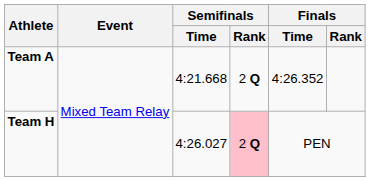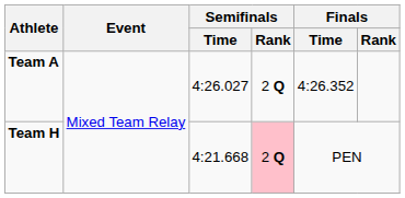 <table class="wikitable" style="font-size:90%; text-align:center;">
 <tr>
 <th rowspan=2>Athlete</th>
 <th rowspan=2>Event</th>
 <th colspan=2>Semifinals</th>
 <th colspan=2>Finals</th>
 </tr>
 <tr>
 <th>Time</th>
 <th>Rank</th>
 <th>Time</th>
 <th>Rank</th>
 </tr>
 <tr>
 <td align=left><strong>Team A</strong><br><br><br><br></td>
 <td rowspan=2 align=left><a href='#'>Mixed Team Relay</a></td>
-<td>4:21.668</td>
+<td>4:26.027</td>
 <td>2 <strong>Q</strong></td>
 <td>4:26.352</td>
 <td></td>
 </tr>
 <tr>
 <td align=left><strong>Team H</strong><br><br><br><br></td>
-<td>4:26.027</td>
+<td>4:21.668</td>
 <td style="background: pink;">2 <strong>Q</strong></td>
 <td colspan=2>PEN</td>
 </tr>
 </table>
